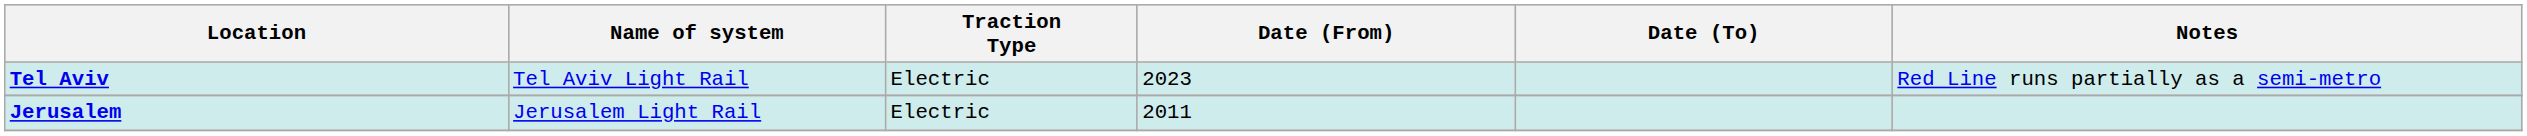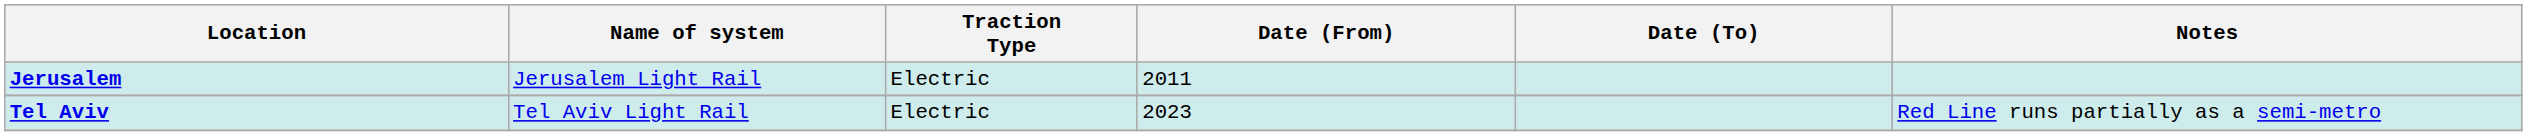 <table class="wikitable" width=100%>
 <tr>
 <th width=20%>Location</th>
 <th width=15%>Name of system</th>
 <th width=10%>Traction<br>Type</th>
 <th width=15%>Date (From)</th>
 <th width=15%>Date (To)</th>
 <th width=25%>Notes</th>
+</tr>
+<tr style="background:#CFECEC">
+<td><strong><a href='#'>Jerusalem</a></strong></td>
+<td><a href='#'>Jerusalem Light Rail</a></td>
+<td>Electric</td>
+<td>2011</td>
+<td></td>
+<td></td>
+</tr>
+<tr>
 </tr>
 <tr style="background:#CFECEC">
 <td><strong><a href='#'>Tel Aviv</a></strong></td>
 <td><a href='#'>Tel Aviv Light Rail</a></td>
 <td>Electric</td>
 <td>2023</td>
 <td></td>
 <td><a href='#'>Red Line</a> runs partially as a <a href='#'>semi-metro</a></td>
 </tr>
 <tr>
 </tr>
-<tr style="background:#CFECEC">
-<td><strong><a href='#'>Jerusalem</a></strong></td>
-<td><a href='#'>Jerusalem Light Rail</a></td>
-<td>Electric</td>
-<td>2011</td>
-<td></td>
-<td></td>
-</tr>
-<tr>
-</tr>
 </table>
